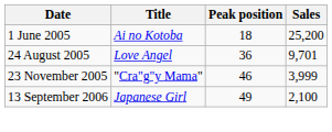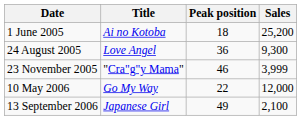 <table class="wikitable">
 <tr>
 <th>Date</th>
 <th>Title</th>
 <th>Peak position</th>
 <th>Sales</th>
 </tr>
 <tr>
 <td>1 June 2005</td>
 <td><em><a href='#'>Ai no Kotoba</a></em></td>
 <td align="center">18</td>
 <td>25,200</td>
 </tr>
 <tr>
 <td>24 August 2005</td>
 <td><em><a href='#'>Love Angel</a></em></td>
 <td align="center">36</td>
-<td>9,701</td>
+<td>9,300</td>
 </tr>
 <tr>
 <td>23 November 2005</td>
 <td>"<a href='#'>Cra"g"y Mama</a>"</td>
 <td align="center">46</td>
 <td>3,999</td>
 </tr>
 <tr>
+<td>10 May 2006</td>
+<td><em><a href='#'>Go My Way</a></em></td>
+<td align="center">22</td>
+<td>12,000</td>
+</tr>
+<tr>
 <td>13 September 2006</td>
 <td><em><a href='#'>Japanese Girl</a></em></td>
 <td align="center">49</td>
 <td>2,100</td>
 </tr>
 </table>
